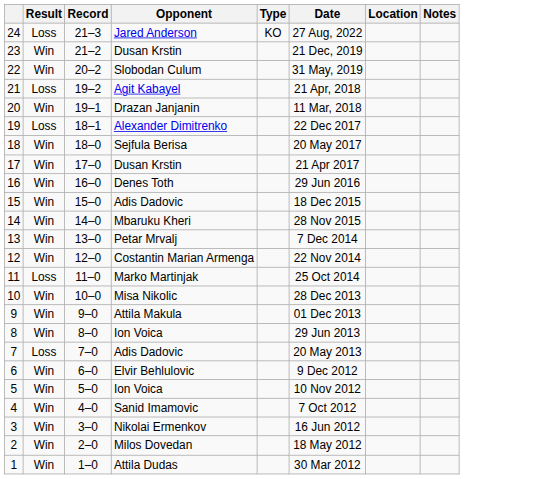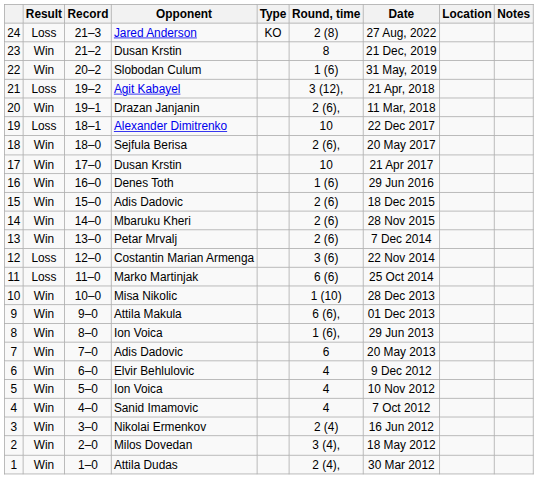 <table class="wikitable" style="text-align:center; font-size:95%">
 <tr>
 <th></th>
 <th>Result</th>
 <th>Record</th>
 <th>Opponent</th>
 <th>Type</th>
+<th>Round, time</th>
 <th>Date</th>
 <th>Location</th>
 <th>Notes</th>
 </tr>
 <tr>
 <td>24</td>
 <td>Loss</td>
 <td>21–3</td>
 <td style="text-align:left;"> <a href='#'>Jared Anderson</a></td>
 <td>KO</td>
+<td>2 (8)</td>
 <td>27 Aug, 2022</td>
 <td style="text-align:left;"> </td>
 <td></td>
 </tr>
 <tr>
 <td>23</td>
 <td>Win</td>
 <td>21–2</td>
 <td style="text-align:left;"> Dusan Krstin</td>
 <td></td>
+<td>8</td>
 <td>21 Dec, 2019</td>
 <td style="text-align:left;"> </td>
 <td></td>
 </tr>
 <tr>
 <td>22</td>
 <td>Win</td>
 <td>20–2</td>
 <td style="text-align:left;"> Slobodan Culum</td>
 <td></td>
+<td>1 (6)</td>
 <td>31 May, 2019</td>
 <td style="text-align:left;"> </td>
 <td></td>
 </tr>
 <tr>
 <td>21</td>
 <td>Loss</td>
 <td>19–2</td>
 <td style="text-align:left;"> <a href='#'>Agit Kabayel</a></td>
 <td></td>
+<td>3 (12), </td>
 <td>21 Apr, 2018</td>
 <td style="text-align:left;"> </td>
 <td style="text-align:left;"></td>
 </tr>
 <tr>
 <td>20</td>
 <td>Win</td>
 <td>19–1</td>
 <td style="text-align:left;"> Drazan Janjanin</td>
 <td></td>
+<td>2 (6), </td>
 <td>11 Mar, 2018</td>
 <td style="text-align:left;"> </td>
 <td></td>
 </tr>
 <tr>
 <td>19</td>
 <td>Loss</td>
 <td>18–1</td>
 <td style="text-align:left;"> <a href='#'>Alexander Dimitrenko</a></td>
 <td></td>
+<td>10</td>
 <td>22 Dec 2017</td>
 <td style="text-align:left;"> </td>
 <td style="text-align:left;"></td>
 </tr>
 <tr>
 <td>18</td>
 <td>Win</td>
 <td>18–0</td>
 <td style="text-align:left;"> Sejfula Berisa</td>
 <td></td>
+<td>2 (6), </td>
 <td>20 May 2017</td>
 <td style="text-align:left;"> </td>
 <td></td>
 </tr>
 <tr>
 <td>17</td>
 <td>Win</td>
 <td>17–0</td>
 <td style="text-align:left;"> Dusan Krstin</td>
 <td></td>
+<td>10</td>
 <td>21 Apr 2017</td>
 <td style="text-align:left;"> </td>
 <td style="text-align:left;"></td>
 </tr>
 <tr>
 <td>16</td>
 <td>Win</td>
 <td>16–0</td>
 <td style="text-align:left;"> Denes Toth</td>
 <td></td>
+<td>1 (6)</td>
 <td>29 Jun 2016</td>
 <td style="text-align:left;"> </td>
 <td></td>
 </tr>
 <tr>
 <td>15</td>
 <td>Win</td>
 <td>15–0</td>
 <td style="text-align:left;"> Adis Dadovic</td>
 <td></td>
+<td>2 (6)</td>
 <td>18 Dec 2015</td>
 <td style="text-align:left;"> </td>
 <td></td>
 </tr>
 <tr>
 <td>14</td>
 <td>Win</td>
 <td>14–0</td>
 <td style="text-align:left;"> Mbaruku Kheri</td>
 <td></td>
+<td>2 (6)</td>
 <td>28 Nov 2015</td>
 <td style="text-align:left;"> </td>
 <td></td>
 </tr>
 <tr>
 <td>13</td>
 <td>Win</td>
 <td>13–0</td>
 <td style="text-align:left;"> Petar Mrvalj</td>
 <td></td>
+<td>2 (6)</td>
 <td>7 Dec 2014</td>
 <td style="text-align:left;"> </td>
 <td></td>
 </tr>
 <tr>
 <td>12</td>
-<td>Win</td>
+<td>Loss</td>
 <td>12–0</td>
 <td style="text-align:left;"> Costantin Marian Armenga</td>
 <td></td>
+<td>3 (6)</td>
 <td>22 Nov 2014</td>
 <td style="text-align:left;"> </td>
 <td></td>
 </tr>
 <tr>
 <td>11</td>
 <td>Loss</td>
 <td>11–0</td>
 <td style="text-align:left;"> Marko Martinjak</td>
 <td></td>
+<td>6 (6)</td>
 <td>25 Oct 2014</td>
 <td style="text-align:left;"> </td>
 <td></td>
 </tr>
 <tr>
 <td>10</td>
 <td>Win</td>
 <td>10–0</td>
 <td style="text-align:left;"> Misa Nikolic</td>
 <td></td>
+<td>1 (10)</td>
 <td>28 Dec 2013</td>
 <td style="text-align:left;"> </td>
 <td style="text-align:left;"></td>
 </tr>
 <tr>
 <td>9</td>
 <td>Win</td>
 <td>9–0</td>
 <td style="text-align:left;"> Attila Makula</td>
 <td></td>
+<td>6 (6), </td>
 <td>01 Dec 2013</td>
 <td style="text-align:left;"> </td>
 <td></td>
 </tr>
 <tr>
 <td>8</td>
 <td>Win</td>
 <td>8–0</td>
 <td style="text-align:left;"> Ion Voica</td>
 <td></td>
+<td>1 (6), </td>
 <td>29 Jun 2013</td>
 <td style="text-align:left;"> </td>
 <td></td>
 </tr>
 <tr>
 <td>7</td>
-<td>Loss</td>
+<td>Win</td>
 <td>7–0</td>
 <td style="text-align:left;"> Adis Dadovic</td>
 <td></td>
+<td>6</td>
 <td>20 May 2013</td>
 <td style="text-align:left;"> </td>
 <td></td>
 </tr>
 <tr>
 <td>6</td>
 <td>Win</td>
 <td>6–0</td>
 <td style="text-align:left;"> Elvir Behlulovic</td>
 <td></td>
+<td>4</td>
 <td>9 Dec 2012</td>
 <td style="text-align:left;"> </td>
 <td></td>
 </tr>
 <tr>
 <td>5</td>
 <td>Win</td>
 <td>5–0</td>
 <td style="text-align:left;"> Ion Voica</td>
 <td></td>
+<td>4</td>
 <td>10 Nov 2012</td>
 <td style="text-align:left;"> </td>
 <td></td>
 </tr>
 <tr>
 <td>4</td>
 <td>Win</td>
 <td>4–0</td>
 <td style="text-align:left;"> Sanid Imamovic</td>
 <td></td>
+<td>4</td>
 <td>7 Oct 2012</td>
 <td style="text-align:left;"> </td>
 <td></td>
 </tr>
 <tr>
 <td>3</td>
 <td>Win</td>
 <td>3–0</td>
 <td style="text-align:left;"> Nikolai Ermenkov</td>
 <td></td>
+<td>2 (4) </td>
 <td>16 Jun 2012</td>
 <td style="text-align:left;"> </td>
 <td></td>
 </tr>
 <tr>
 <td>2</td>
 <td>Win</td>
 <td>2–0</td>
 <td style="text-align:left;"> Milos Dovedan</td>
 <td></td>
+<td>3 (4), </td>
 <td>18 May 2012</td>
 <td style="text-align:left;"> </td>
 <td></td>
 </tr>
 <tr>
 <td>1</td>
 <td>Win</td>
 <td>1–0</td>
 <td style="text-align:left;"> Attila Dudas</td>
 <td></td>
+<td>2 (4), </td>
 <td>30 Mar 2012</td>
 <td style="text-align:left;"> </td>
 <td style="text-align:left;"></td>
 </tr>
 </table>
